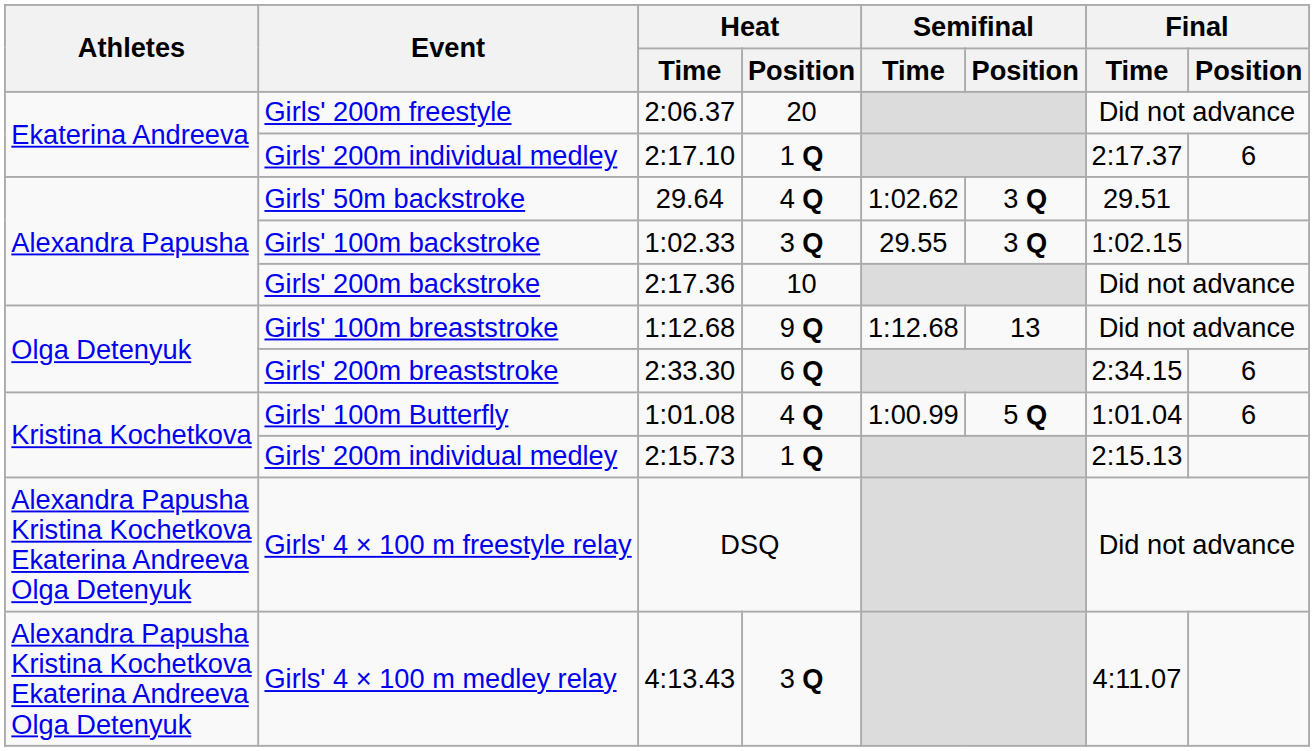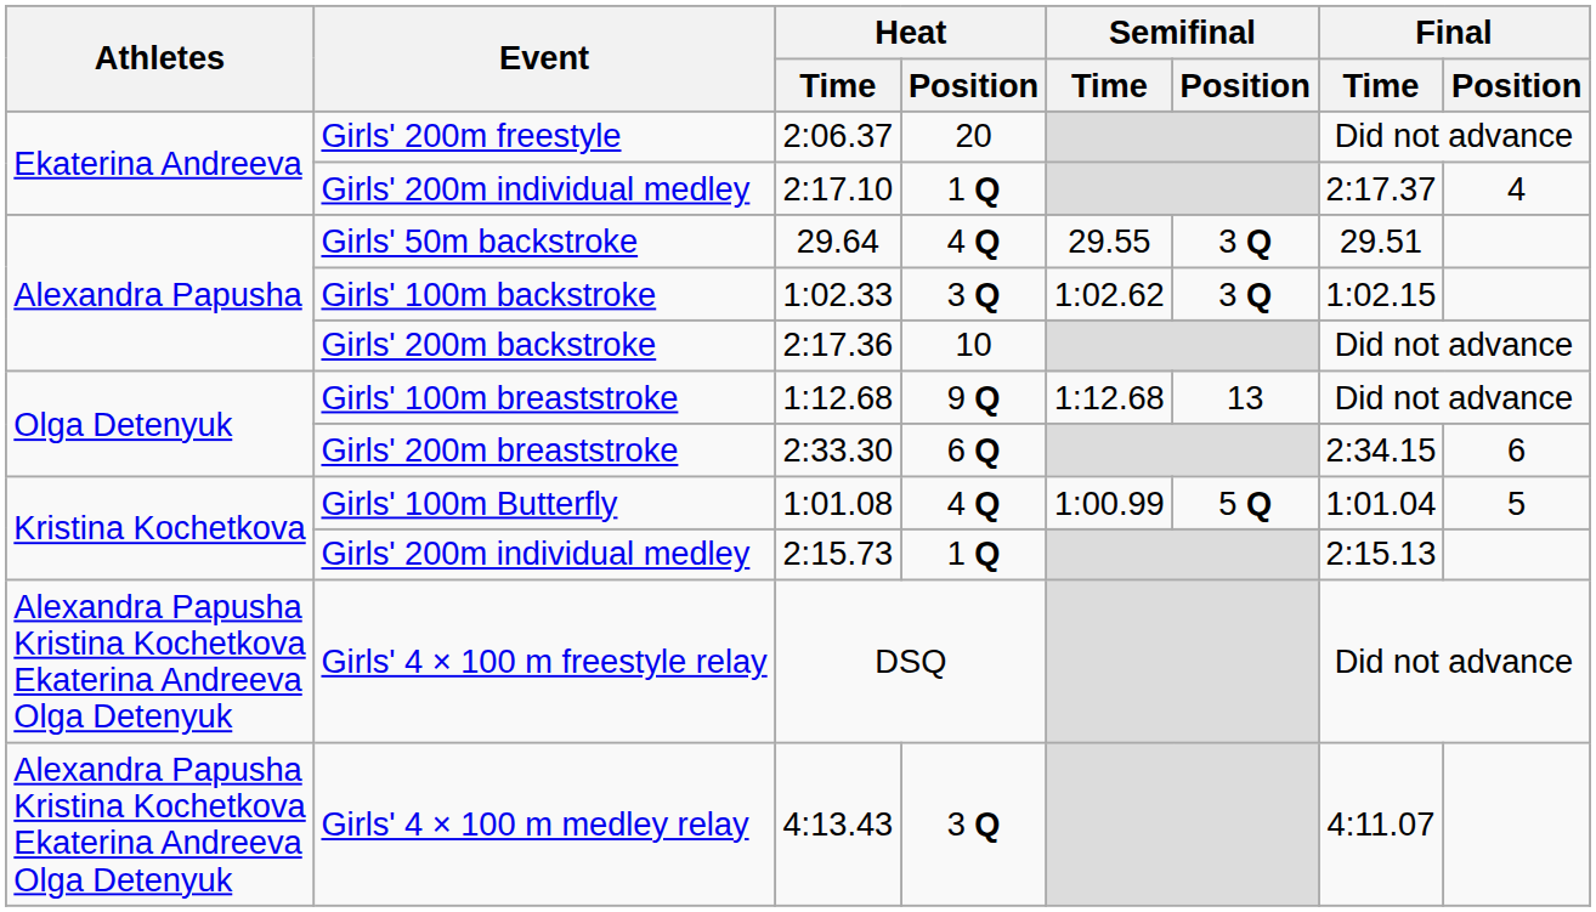 <table class="wikitable" border="1" style="font-size:90%">
 <tr>
 <th rowspan=2>Athletes</th>
 <th rowspan=2>Event</th>
 <th colspan=2>Heat</th>
 <th colspan=2>Semifinal</th>
 <th colspan=2>Final</th>
 </tr>
 <tr>
 <th>Time</th>
 <th>Position</th>
 <th>Time</th>
 <th>Position</th>
 <th>Time</th>
 <th>Position</th>
 </tr>
 <tr>
 <td rowspan=2><a href='#'>Ekaterina Andreeva</a></td>
 <td><a href='#'>Girls' 200m freestyle</a></td>
 <td align=center>2:06.37</td>
 <td align=center>20</td>
 <td colspan=2 bgcolor=#DCDCDC></td>
 <td colspan="2" align=center>Did not advance</td>
 </tr>
 <tr>
 <td><a href='#'>Girls' 200m individual medley</a></td>
 <td align=center>2:17.10</td>
 <td align=center>1 <strong>Q</strong></td>
 <td colspan=2 bgcolor=#DCDCDC></td>
 <td align=center>2:17.37</td>
-<td align=center>6</td>
+<td align=center>4</td>
 </tr>
 <tr>
 <td rowspan=3><a href='#'>Alexandra Papusha</a></td>
 <td><a href='#'>Girls' 50m backstroke</a></td>
 <td align=center>29.64</td>
 <td align=center>4 <strong>Q</strong></td>
-<td align=center>1:02.62</td>
+<td align=center>29.55</td>
 <td align=center>3 <strong>Q</strong></td>
 <td align=center>29.51</td>
 <td align=center></td>
 </tr>
 <tr>
 <td><a href='#'>Girls' 100m backstroke</a></td>
 <td align=center>1:02.33</td>
 <td align=center>3 <strong>Q</strong></td>
-<td align=center>29.55</td>
+<td align=center>1:02.62</td>
 <td align=center>3 <strong>Q</strong></td>
 <td align=center>1:02.15</td>
 <td align=center></td>
 </tr>
 <tr>
 <td><a href='#'>Girls' 200m backstroke</a></td>
 <td align=center>2:17.36</td>
 <td align=center>10</td>
 <td colspan=2 bgcolor=#DCDCDC></td>
 <td colspan="2" align=center>Did not advance</td>
 </tr>
 <tr>
 <td rowspan=2><a href='#'>Olga Detenyuk</a></td>
 <td><a href='#'>Girls' 100m breaststroke</a></td>
 <td align=center>1:12.68</td>
 <td align=center>9 <strong>Q</strong></td>
 <td align=center>1:12.68</td>
 <td align=center>13</td>
 <td colspan="2" align=center>Did not advance</td>
 </tr>
 <tr>
 <td><a href='#'>Girls' 200m breaststroke</a></td>
 <td align=center>2:33.30</td>
 <td align=center>6 <strong>Q</strong></td>
 <td colspan=2 bgcolor=#DCDCDC></td>
 <td align=center>2:34.15</td>
 <td align=center>6</td>
 </tr>
 <tr>
 <td rowspan=2><a href='#'>Kristina Kochetkova</a></td>
 <td><a href='#'>Girls' 100m Butterfly</a></td>
 <td align=center>1:01.08</td>
 <td align=center>4 <strong>Q</strong></td>
 <td align=center>1:00.99</td>
 <td align=center>5 <strong>Q</strong></td>
 <td align=center>1:01.04</td>
-<td align=center>6</td>
+<td align=center>5</td>
 </tr>
 <tr>
 <td><a href='#'>Girls' 200m individual medley</a></td>
 <td align=center>2:15.73</td>
 <td align=center>1 <strong>Q</strong></td>
 <td colspan=2 bgcolor=#DCDCDC></td>
 <td align=center>2:15.13</td>
 <td align=center></td>
 </tr>
 <tr>
 <td><a href='#'>Alexandra Papusha</a><br><a href='#'>Kristina Kochetkova</a><br><a href='#'>Ekaterina Andreeva</a><br><a href='#'>Olga Detenyuk</a></td>
 <td><a href='#'>Girls' 4 × 100 m freestyle relay</a></td>
 <td colspan="2" align=center>DSQ</td>
 <td colspan=2 bgcolor=#DCDCDC></td>
 <td colspan="2" align=center>Did not advance</td>
 </tr>
 <tr>
 <td><a href='#'>Alexandra Papusha</a><br><a href='#'>Kristina Kochetkova</a><br><a href='#'>Ekaterina Andreeva</a><br><a href='#'>Olga Detenyuk</a></td>
 <td><a href='#'>Girls' 4 × 100 m medley relay</a></td>
 <td align=center>4:13.43</td>
 <td align=center>3 <strong>Q</strong></td>
 <td colspan=2 bgcolor=#DCDCDC></td>
 <td align=center>4:11.07</td>
 <td align=center></td>
 </tr>
 </table>
